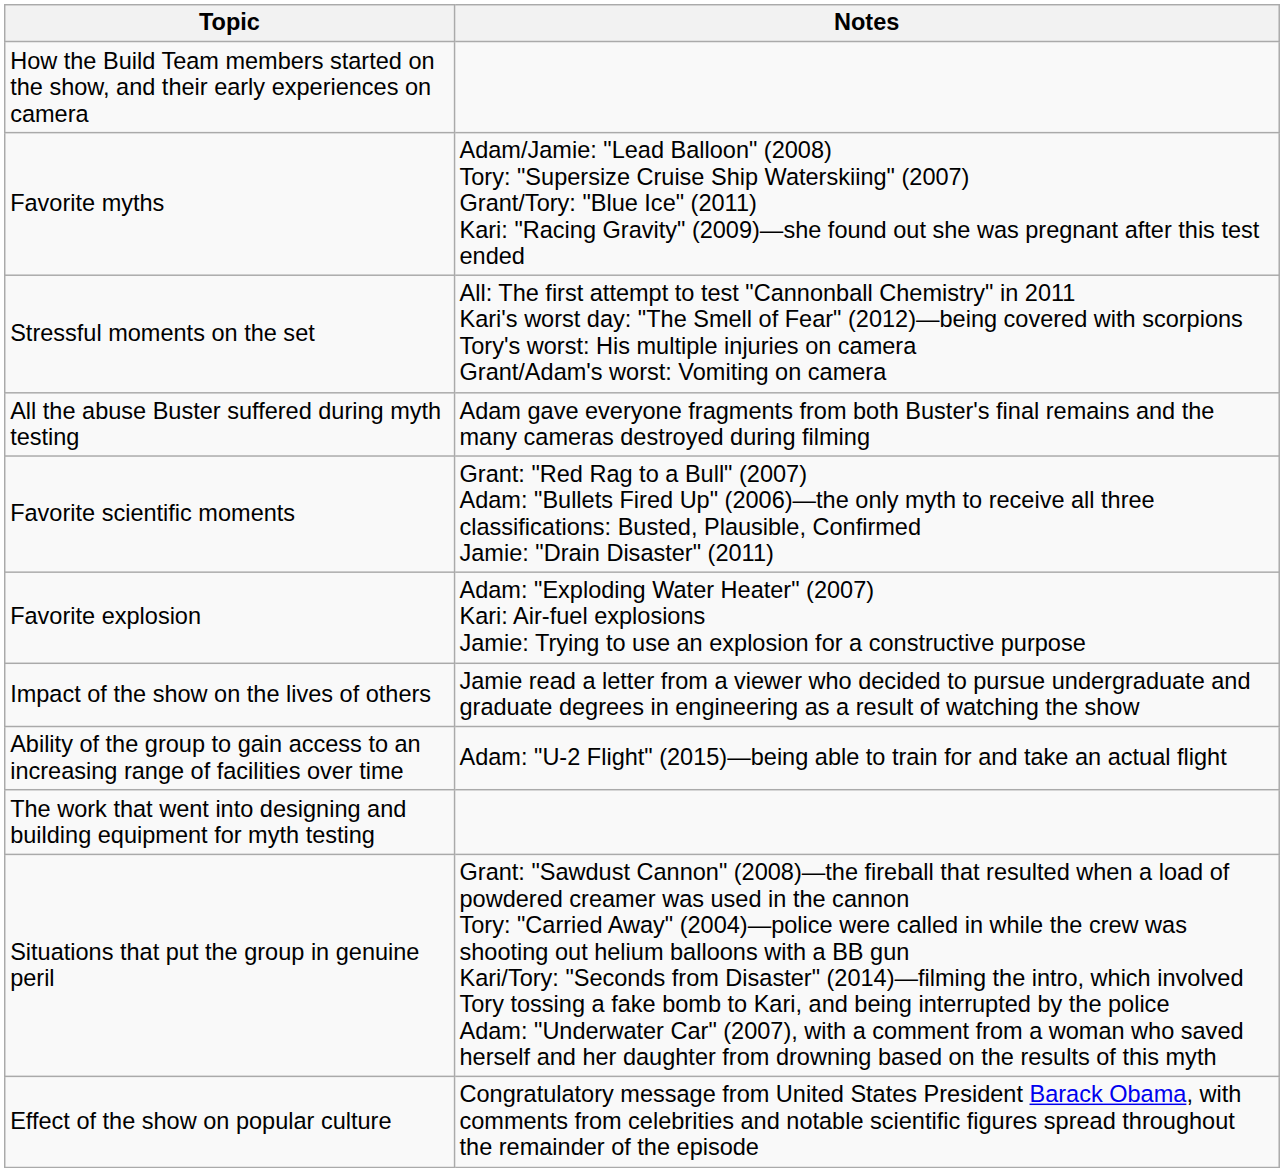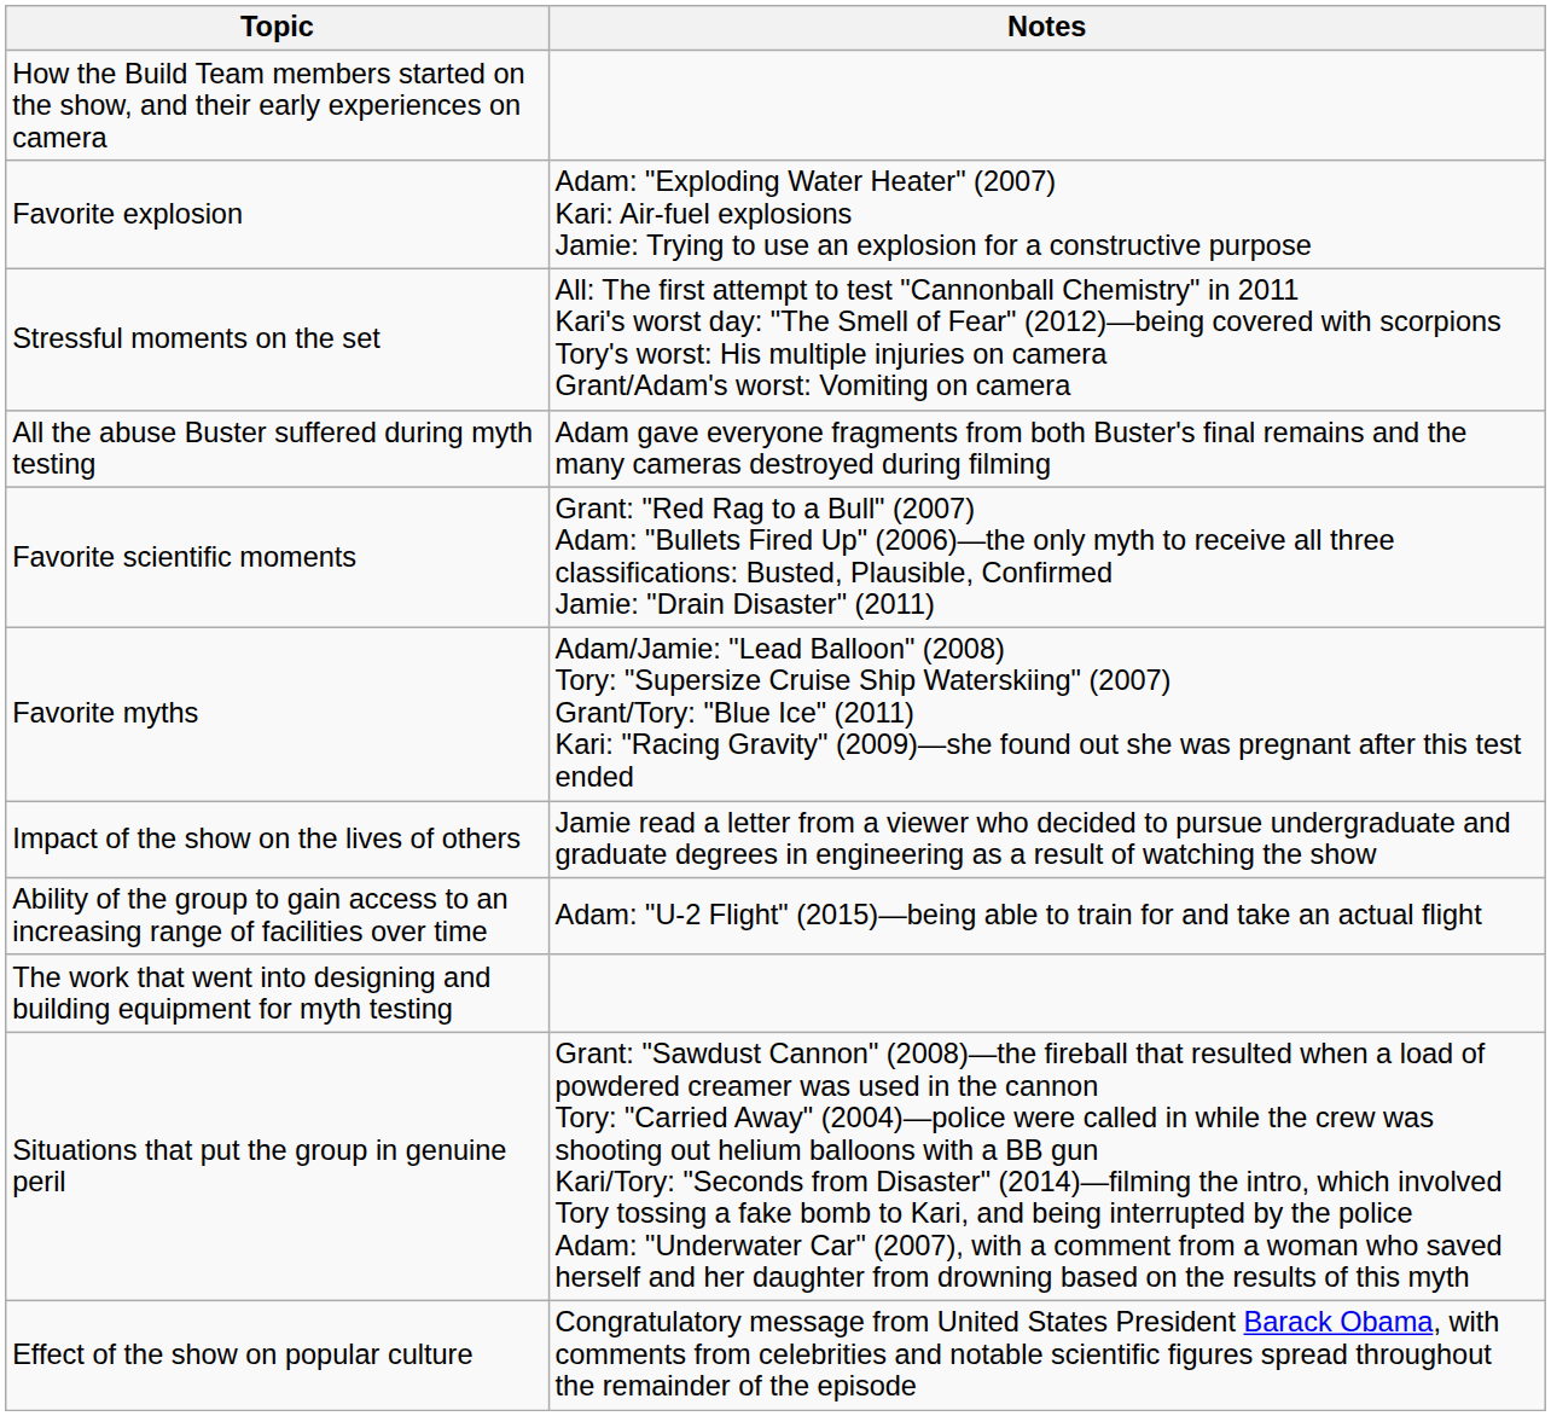 <table class="wikitable plainrowheaders">
 <tr>
 <th>Topic</th>
 <th>Notes</th>
 </tr>
 <tr>
 <td>How the Build Team members started on the show, and their early experiences on camera</td>
 <td></td>
 </tr>
 <tr>
-<td>Favorite myths</td>
-<td>Adam/Jamie: "Lead Balloon" (2008)<br>Tory: "Supersize Cruise Ship Waterskiing" (2007)<br>Grant/Tory: "Blue Ice" (2011)<br>Kari: "Racing Gravity" (2009)—she found out she was pregnant after this test ended</td>
+<td>Favorite explosion</td>
+<td>Adam: "Exploding Water Heater" (2007)<br>Kari: Air-fuel explosions<br>Jamie: Trying to use an explosion for a constructive purpose</td>
 </tr>
 <tr>
 <td>Stressful moments on the set</td>
 <td>All: The first attempt to test "Cannonball Chemistry" in 2011<br>Kari's worst day: "The Smell of Fear" (2012)—being covered with scorpions<br>Tory's worst: His multiple injuries on camera<br>Grant/Adam's worst: Vomiting on camera</td>
 </tr>
 <tr>
 <td>All the abuse Buster suffered during myth testing</td>
 <td>Adam gave everyone fragments from both Buster's final remains and the many cameras destroyed during filming</td>
 </tr>
 <tr>
 <td>Favorite scientific moments</td>
 <td>Grant: "Red Rag to a Bull" (2007)<br>Adam: "Bullets Fired Up" (2006)—the only myth to receive all three classifications: Busted, Plausible, Confirmed<br>Jamie: "Drain Disaster" (2011)</td>
 </tr>
 <tr>
-<td>Favorite explosion</td>
-<td>Adam: "Exploding Water Heater" (2007)<br>Kari: Air-fuel explosions<br>Jamie: Trying to use an explosion for a constructive purpose</td>
+<td>Favorite myths</td>
+<td>Adam/Jamie: "Lead Balloon" (2008)<br>Tory: "Supersize Cruise Ship Waterskiing" (2007)<br>Grant/Tory: "Blue Ice" (2011)<br>Kari: "Racing Gravity" (2009)—she found out she was pregnant after this test ended</td>
 </tr>
 <tr>
 <td>Impact of the show on the lives of others</td>
 <td>Jamie read a letter from a viewer who decided to pursue undergraduate and graduate degrees in engineering as a result of watching the show</td>
 </tr>
 <tr>
 <td>Ability of the group to gain access to an increasing range of facilities over time</td>
 <td>Adam: "U-2 Flight" (2015)—being able to train for and take an actual flight</td>
 </tr>
 <tr>
 <td>The work that went into designing and building equipment for myth testing</td>
 <td></td>
 </tr>
 <tr>
 <td>Situations that put the group in genuine peril</td>
 <td>Grant: "Sawdust Cannon" (2008)—the fireball that resulted when a load of powdered creamer was used in the cannon<br>Tory: "Carried Away" (2004)—police were called in while the crew was shooting out helium balloons with a BB gun<br>Kari/Tory: "Seconds from Disaster" (2014)—filming the intro, which involved Tory tossing a fake bomb to Kari, and being interrupted by the police<br>Adam: "Underwater Car" (2007), with a comment from a woman who saved herself and her daughter from drowning based on the results of this myth</td>
 </tr>
 <tr>
 <td>Effect of the show on popular culture</td>
 <td>Congratulatory message from United States President <a href='#'>Barack Obama</a>, with comments from celebrities and notable scientific figures spread throughout the remainder of the episode</td>
 </tr>
 </table>
